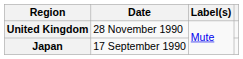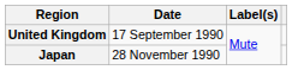 <table class="wikitable plainrowheaders">
 <tr>
 <th scope="col">Region</th>
 <th scope="col">Date</th>
 <th scope="col">Label(s)</th>
 <th scope="col"></th>
 </tr>
 <tr>
 <th scope="row">United Kingdom</th>
-<td>28 November 1990</td>
+<td>17 September 1990</td>
 <td rowspan="2"><a href='#'>Mute</a></td>
 <td></td>
 </tr>
 <tr>
 <th scope="row">Japan</th>
-<td>17 September 1990</td>
+<td>28 November 1990</td>
 <td></td>
 </tr>
 </table>
